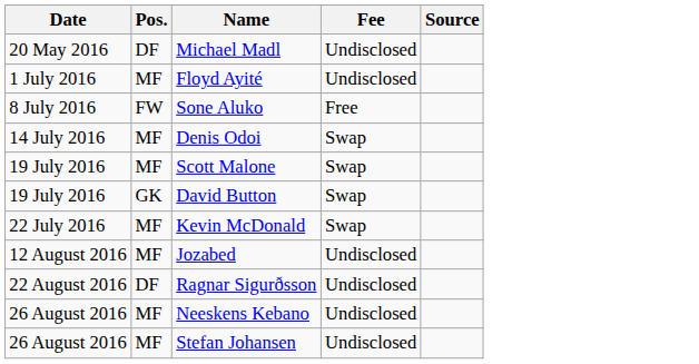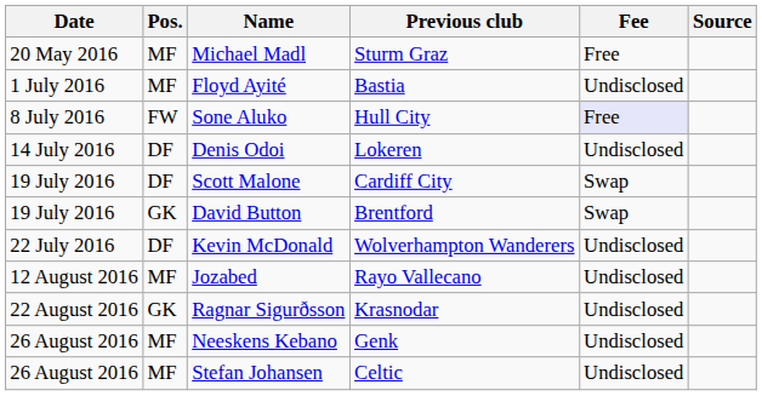 <table class="wikitable" style="text-align:left">
 <tr>
 <th>Date</th>
 <th>Pos.</th>
 <th>Name</th>
+<th>Previous club</th>
 <th>Fee</th>
 <th>Source</th>
 </tr>
 <tr>
 <td>20 May 2016</td>
-<td>DF</td>
+<td>MF</td>
 <td> <a href='#'>Michael Madl</a></td>
-<td>Undisclosed</td>
+<td> <a href='#'>Sturm Graz</a></td>
+<td>Free</td>
 <td></td>
 </tr>
 <tr>
 <td>1 July 2016</td>
 <td>MF</td>
 <td> <a href='#'>Floyd Ayité</a></td>
+<td> <a href='#'>Bastia</a></td>
 <td>Undisclosed</td>
 <td></td>
 </tr>
 <tr>
 <td>8 July 2016</td>
 <td>FW</td>
 <td> <a href='#'>Sone Aluko</a></td>
-<td>Free</td>
+<td> <a href='#'>Hull City</a></td>
+<td style="background: lavender;">Free</td>
 <td></td>
 </tr>
 <tr>
 <td>14 July 2016</td>
-<td>MF</td>
+<td>DF</td>
 <td> <a href='#'>Denis Odoi</a></td>
-<td>Swap</td>
+<td> <a href='#'>Lokeren</a></td>
+<td>Undisclosed</td>
 <td></td>
 </tr>
 <tr>
 <td>19 July 2016</td>
-<td>MF</td>
+<td>DF</td>
 <td> <a href='#'>Scott Malone</a></td>
+<td> <a href='#'>Cardiff City</a></td>
 <td>Swap</td>
 <td></td>
 </tr>
 <tr>
 <td>19 July 2016</td>
 <td>GK</td>
 <td> <a href='#'>David Button</a></td>
+<td> <a href='#'>Brentford</a></td>
 <td>Swap</td>
 <td></td>
 </tr>
 <tr>
 <td>22 July 2016</td>
-<td>MF</td>
+<td>DF</td>
 <td> <a href='#'>Kevin McDonald</a></td>
-<td>Swap</td>
+<td> <a href='#'>Wolverhampton Wanderers</a></td>
+<td>Undisclosed</td>
 <td></td>
 </tr>
 <tr>
 <td>12 August 2016</td>
 <td>MF</td>
 <td> <a href='#'>Jozabed</a></td>
+<td> <a href='#'>Rayo Vallecano</a></td>
 <td>Undisclosed</td>
 <td></td>
 </tr>
 <tr>
 <td>22 August 2016</td>
-<td>DF</td>
+<td>GK</td>
 <td> <a href='#'>Ragnar Sigurðsson</a></td>
+<td> <a href='#'>Krasnodar</a></td>
 <td>Undisclosed</td>
 <td></td>
 </tr>
 <tr>
 <td>26 August 2016</td>
 <td>MF</td>
 <td> <a href='#'>Neeskens Kebano</a></td>
+<td> <a href='#'>Genk</a></td>
 <td>Undisclosed</td>
 <td></td>
 </tr>
 <tr>
 <td>26 August 2016</td>
 <td>MF</td>
 <td> <a href='#'>Stefan Johansen</a></td>
+<td> <a href='#'>Celtic</a></td>
 <td>Undisclosed</td>
 <td></td>
 </tr>
 </table>
